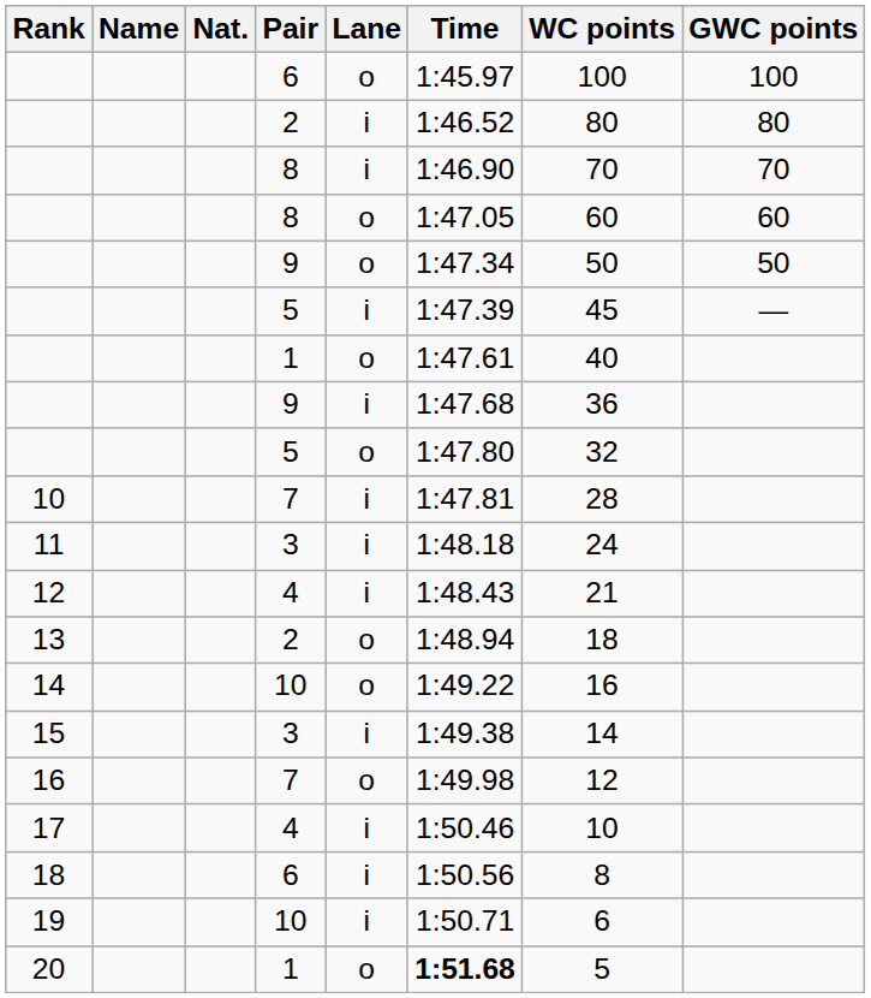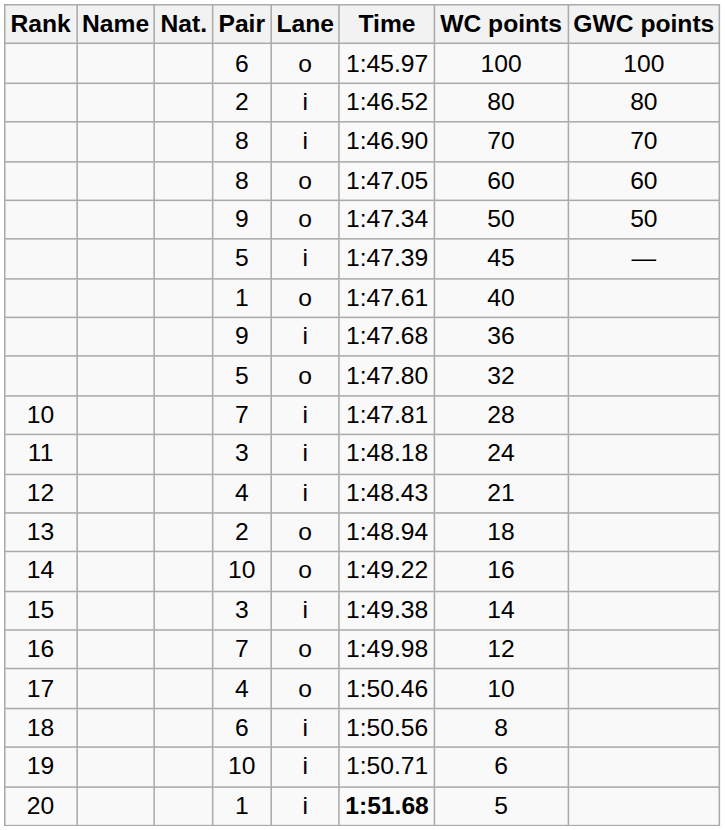 <table class="wikitable sortable" style="text-align:center">
 <tr>
 <th>Rank</th>
 <th>Name</th>
 <th>Nat.</th>
 <th>Pair</th>
 <th>Lane</th>
 <th>Time</th>
 <th>WC points</th>
 <th>GWC points</th>
 </tr>
 <tr>
 <td></td>
 <td align=left></td>
 <td></td>
 <td>6</td>
 <td>o</td>
 <td>1:45.97</td>
 <td>100</td>
 <td>100</td>
 </tr>
 <tr>
 <td></td>
 <td align=left></td>
 <td></td>
 <td>2</td>
 <td>i</td>
 <td>1:46.52</td>
 <td>80</td>
 <td>80</td>
 </tr>
 <tr>
 <td></td>
 <td align=left></td>
 <td></td>
 <td>8</td>
 <td>i</td>
 <td>1:46.90</td>
 <td>70</td>
 <td>70</td>
 </tr>
 <tr>
 <td></td>
 <td align=left></td>
 <td></td>
 <td>8</td>
 <td>o</td>
 <td>1:47.05</td>
 <td>60</td>
 <td>60</td>
 </tr>
 <tr>
 <td></td>
 <td align=left></td>
 <td></td>
 <td>9</td>
 <td>o</td>
 <td>1:47.34</td>
 <td>50</td>
 <td>50</td>
 </tr>
 <tr>
 <td></td>
 <td align=left></td>
 <td></td>
 <td>5</td>
 <td>i</td>
 <td>1:47.39</td>
 <td>45</td>
 <td>—</td>
 </tr>
 <tr>
 <td></td>
 <td align=left></td>
 <td></td>
 <td>1</td>
 <td>o</td>
 <td>1:47.61</td>
 <td>40</td>
 <td></td>
 </tr>
 <tr>
 <td></td>
 <td align=left></td>
 <td></td>
 <td>9</td>
 <td>i</td>
 <td>1:47.68</td>
 <td>36</td>
 <td></td>
 </tr>
 <tr>
 <td></td>
 <td align=left></td>
 <td></td>
 <td>5</td>
 <td>o</td>
 <td>1:47.80</td>
 <td>32</td>
 <td></td>
 </tr>
 <tr>
 <td>10</td>
 <td align=left></td>
 <td></td>
 <td>7</td>
 <td>i</td>
 <td>1:47.81</td>
 <td>28</td>
 <td></td>
 </tr>
 <tr>
 <td>11</td>
 <td align=left></td>
 <td></td>
 <td>3</td>
 <td>i</td>
 <td>1:48.18</td>
 <td>24</td>
 <td></td>
 </tr>
 <tr>
 <td>12</td>
 <td align=left></td>
 <td></td>
 <td>4</td>
 <td>i</td>
 <td>1:48.43</td>
 <td>21</td>
 <td></td>
 </tr>
 <tr>
 <td>13</td>
 <td align=left></td>
 <td></td>
 <td>2</td>
 <td>o</td>
 <td>1:48.94</td>
 <td>18</td>
 <td></td>
 </tr>
 <tr>
 <td>14</td>
 <td align=left></td>
 <td></td>
 <td>10</td>
 <td>o</td>
 <td>1:49.22</td>
 <td>16</td>
 <td></td>
 </tr>
 <tr>
 <td>15</td>
 <td align=left></td>
 <td></td>
 <td>3</td>
 <td>i</td>
 <td>1:49.38</td>
 <td>14</td>
 <td></td>
 </tr>
 <tr>
 <td>16</td>
 <td align=left></td>
 <td></td>
 <td>7</td>
 <td>o</td>
 <td>1:49.98</td>
 <td>12</td>
 <td></td>
 </tr>
 <tr>
 <td>17</td>
 <td align=left></td>
 <td></td>
 <td>4</td>
-<td>i</td>
+<td>o</td>
 <td>1:50.46</td>
 <td>10</td>
 <td></td>
 </tr>
 <tr>
 <td>18</td>
 <td align=left></td>
 <td></td>
 <td>6</td>
 <td>i</td>
 <td>1:50.56</td>
 <td>8</td>
 <td></td>
 </tr>
 <tr>
 <td>19</td>
 <td align=left></td>
 <td></td>
 <td>10</td>
 <td>i</td>
 <td>1:50.71</td>
 <td>6</td>
 <td></td>
 </tr>
 <tr>
 <td>20</td>
 <td align=left></td>
 <td></td>
 <td>1</td>
-<td>o</td>
+<td>i</td>
 <td><strong>1:51.68</strong></td>
 <td>5</td>
 <td></td>
 </tr>
 </table>
